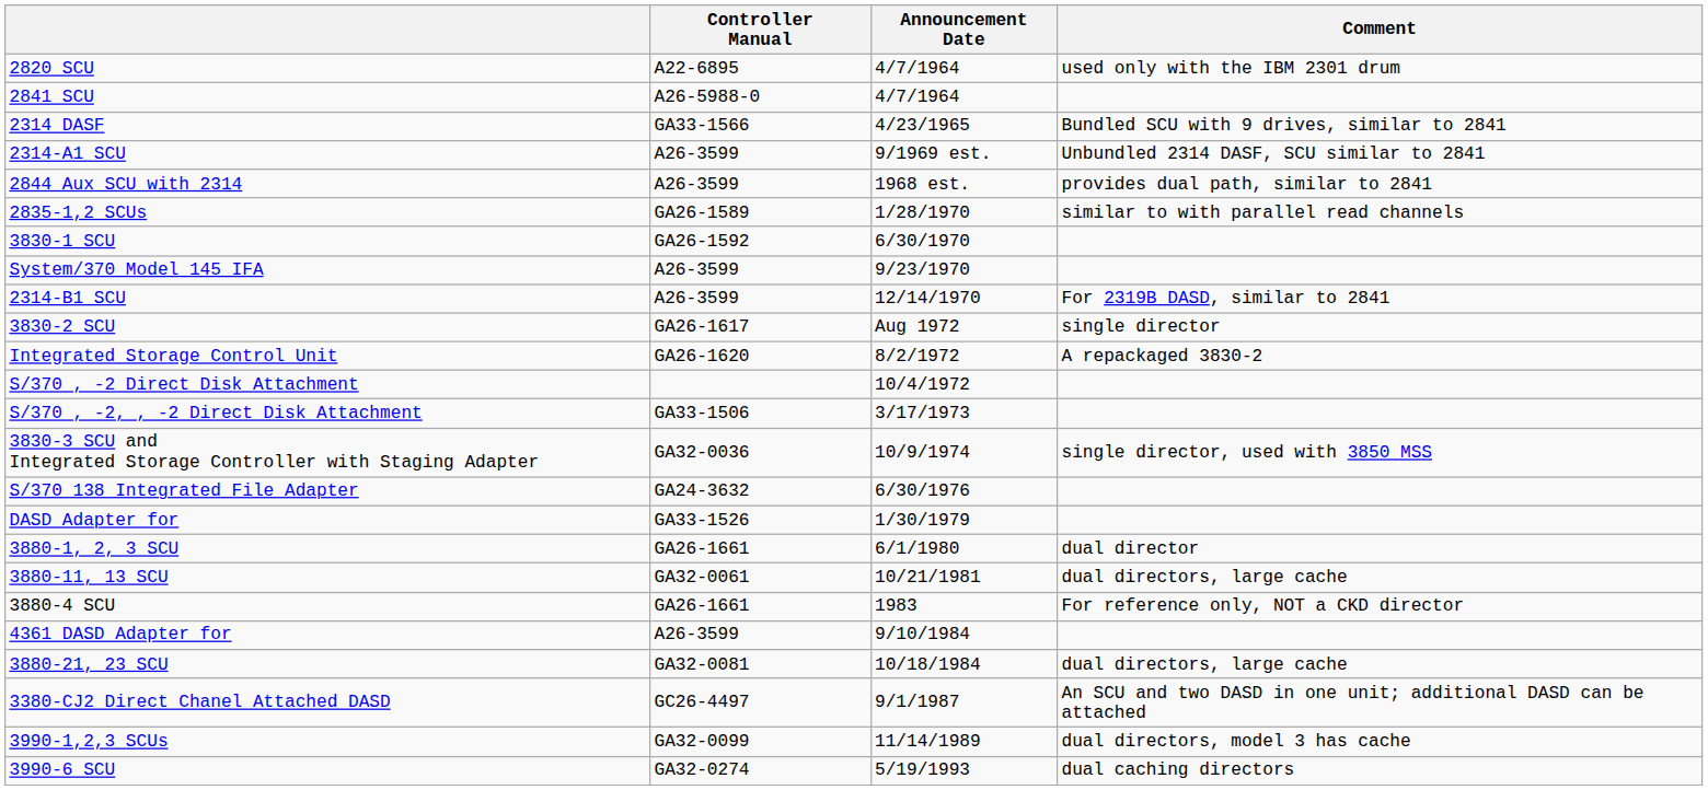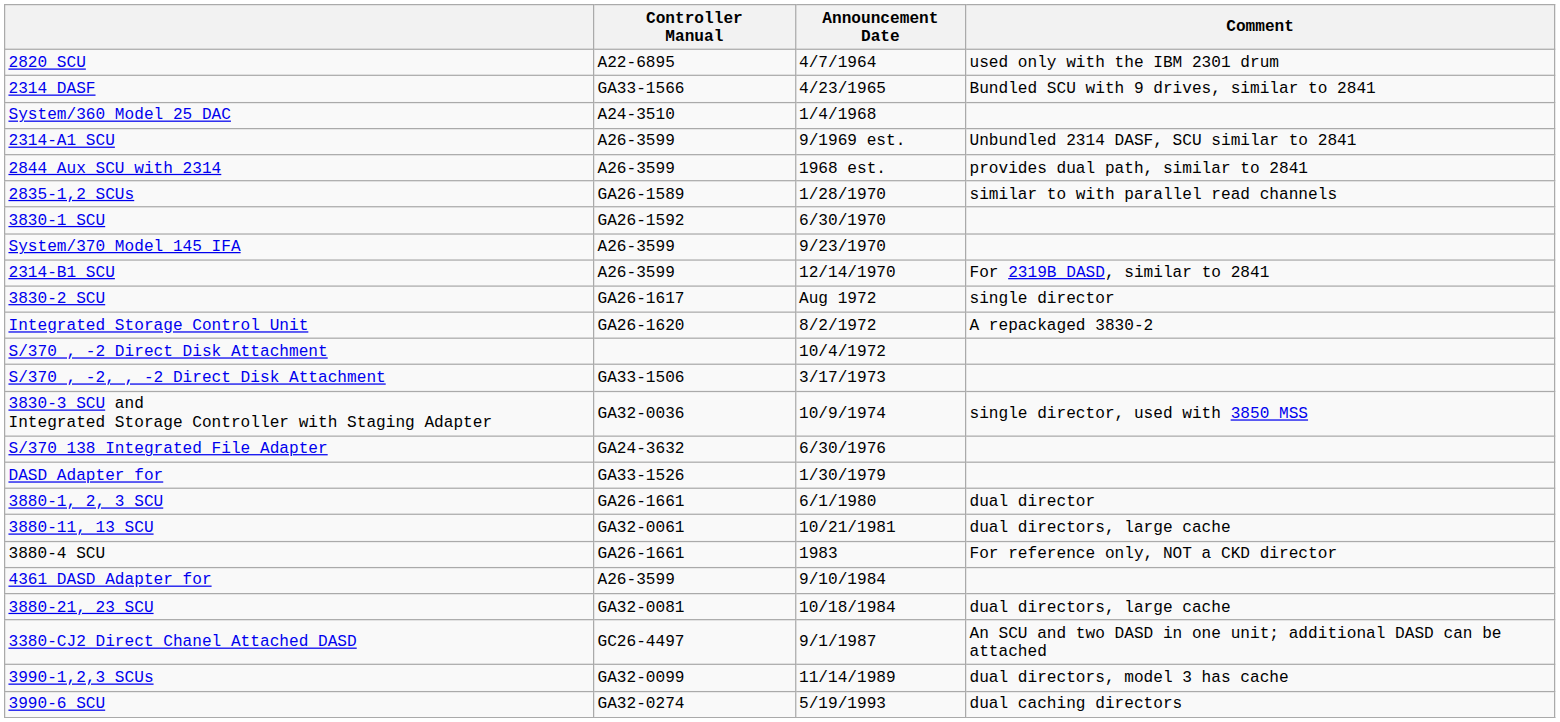 <table class="wikitable" style="border-collapse: collapse;">
 <tr>
 <th style="width:38%;"></th>
 <th style="width:13%;">Controller<br>Manual</th>
 <th style="width:11%;">Announcement<br>Date</th>
 <th>Comment</th>
 </tr>
 <tr>
 <td><a href='#'>2820 SCU</a></td>
 <td>A22-6895</td>
 <td>4/7/1964</td>
 <td>used only with the IBM 2301 drum</td>
 </tr>
 <tr>
-<td><a href='#'>2841 SCU</a></td>
-<td>A26-5988-0</td>
-<td>4/7/1964</td>
-<td></td>
-</tr>
-<tr>
 <td><a href='#'>2314 DASF</a></td>
 <td>GA33-1566</td>
 <td>4/23/1965</td>
 <td>Bundled SCU with 9 drives, similar to 2841</td>
+</tr>
+<tr>
+<td><a href='#'>System/360 Model 25 DAC</a></td>
+<td>A24-3510</td>
+<td>1/4/1968</td>
+<td></td>
 </tr>
 <tr>
 <td><a href='#'>2314-A1 SCU</a></td>
 <td>A26-3599</td>
 <td>9/1969 est.</td>
 <td>Unbundled 2314 DASF, SCU similar to 2841</td>
 </tr>
 <tr>
 <td><a href='#'>2844 Aux SCU with 2314</a></td>
 <td>A26-3599</td>
 <td>1968 est.</td>
 <td>provides dual path, similar to 2841</td>
 </tr>
 <tr>
 <td><a href='#'>2835-1,2 SCUs</a></td>
 <td>GA26-1589</td>
 <td>1/28/1970</td>
 <td>similar to  with parallel read channels</td>
 </tr>
 <tr>
 <td><a href='#'>3830-1 SCU</a></td>
 <td>GA26-1592</td>
 <td>6/30/1970</td>
 <td></td>
 </tr>
 <tr>
 <td><a href='#'>System/370 Model 145 IFA</a></td>
 <td>A26-3599</td>
 <td>9/23/1970</td>
 <td></td>
 </tr>
 <tr>
 <td><a href='#'>2314-B1 SCU</a></td>
 <td>A26-3599</td>
 <td>12/14/1970</td>
 <td>For <a href='#'>2319B DASD</a>, similar to 2841</td>
 </tr>
 <tr>
 <td><a href='#'>3830-2 SCU</a></td>
 <td>GA26-1617</td>
 <td>Aug 1972</td>
 <td>single director</td>
 </tr>
 <tr>
 <td><a href='#'>Integrated Storage Control Unit</a></td>
 <td>GA26-1620</td>
 <td>8/2/1972</td>
 <td>A repackaged 3830-2</td>
 </tr>
 <tr>
 <td><a href='#'>S/370 , -2  Direct Disk Attachment</a></td>
 <td></td>
 <td>10/4/1972</td>
 <td></td>
 </tr>
 <tr>
 <td><a href='#'>S/370 , -2, , -2  Direct Disk Attachment</a></td>
 <td>GA33-1506</td>
 <td>3/17/1973</td>
 <td></td>
 </tr>
 <tr>
 <td><a href='#'>3830-3 SCU</a> and<br> Integrated Storage Controller with Staging Adapter</td>
 <td>GA32-0036</td>
 <td>10/9/1974</td>
 <td>single director, used with <a href='#'>3850 MSS</a></td>
 </tr>
 <tr>
 <td><a href='#'>S/370 138 Integrated File Adapter</a></td>
 <td>GA24-3632</td>
 <td>6/30/1976</td>
 <td></td>
 </tr>
 <tr>
 <td><a href='#'> DASD Adapter for </a></td>
 <td>GA33-1526</td>
 <td>1/30/1979</td>
 <td></td>
 </tr>
 <tr>
 <td><a href='#'>3880-1, 2, 3 SCU</a></td>
 <td>GA26-1661</td>
 <td>6/1/1980</td>
 <td>dual director</td>
 </tr>
 <tr>
 <td><a href='#'>3880-11, 13 SCU</a></td>
 <td>GA32-0061</td>
 <td>10/21/1981</td>
 <td>dual directors, large cache</td>
 </tr>
 <tr>
 <td>3880-4 SCU</td>
 <td>GA26-1661</td>
 <td>1983</td>
 <td>For reference only, NOT a CKD director</td>
 </tr>
 <tr>
 <td><a href='#'>4361 DASD Adapter for </a></td>
 <td>A26-3599</td>
 <td>9/10/1984</td>
 <td></td>
 </tr>
 <tr>
 <td><a href='#'>3880-21, 23 SCU</a></td>
 <td>GA32-0081</td>
 <td>10/18/1984</td>
 <td>dual directors, large cache</td>
 </tr>
 <tr>
 <td><a href='#'>3380-CJ2 Direct Chanel Attached DASD</a></td>
 <td>GC26-4497</td>
 <td>9/1/1987</td>
 <td>An SCU and two DASD in one unit; additional DASD can be attached</td>
 </tr>
 <tr>
 <td><a href='#'>3990-1,2,3 SCUs</a></td>
 <td>GA32-0099</td>
 <td>11/14/1989</td>
 <td>dual directors, model 3 has cache</td>
 </tr>
 <tr>
 <td><a href='#'>3990-6 SCU</a></td>
 <td>GA32-0274</td>
 <td>5/19/1993</td>
 <td>dual caching directors</td>
 </tr>
 <tr>
 </tr>
 </table>
